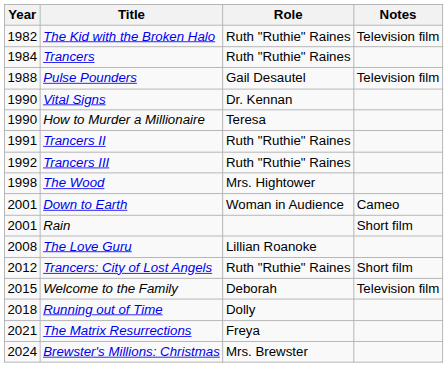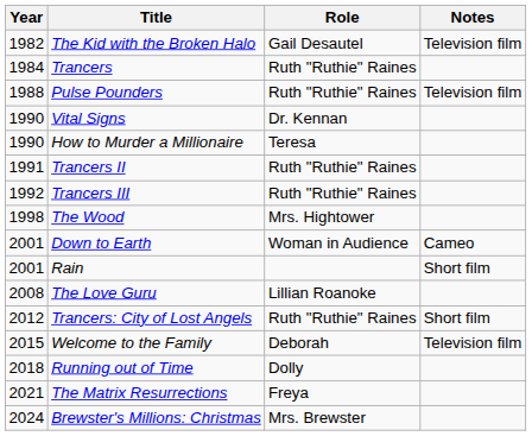 <table class="wikitable sortable">
 <tr>
 <th>Year</th>
 <th>Title</th>
 <th>Role</th>
 <th class="unsortable">Notes</th>
 </tr>
 <tr>
 <td>1982</td>
 <td><em><a href='#'>The Kid with the Broken Halo</a> </em></td>
-<td>Ruth "Ruthie" Raines</td>
+<td>Gail Desautel</td>
 <td>Television film</td>
 </tr>
 <tr>
 <td>1984</td>
 <td><em><a href='#'>Trancers</a></em></td>
 <td>Ruth "Ruthie" Raines</td>
 <td></td>
 </tr>
 <tr>
 <td>1988</td>
 <td><em> <a href='#'>Pulse Pounders</a></em></td>
-<td>Gail Desautel</td>
+<td>Ruth "Ruthie" Raines</td>
 <td>Television film</td>
 </tr>
 <tr>
 <td>1990</td>
 <td><em> <a href='#'>Vital Signs</a></em></td>
 <td>Dr. Kennan</td>
 <td></td>
 </tr>
 <tr>
 <td>1990</td>
 <td><em> How to Murder a Millionaire</em></td>
 <td>Teresa</td>
 <td></td>
 </tr>
 <tr>
 <td>1991</td>
 <td><em><a href='#'>Trancers II</a> </em></td>
 <td>Ruth "Ruthie" Raines</td>
 <td></td>
 </tr>
 <tr>
 <td>1992</td>
 <td><em><a href='#'>Trancers III</a></em></td>
 <td>Ruth "Ruthie" Raines</td>
 <td></td>
 </tr>
 <tr>
 <td>1998</td>
 <td><em><a href='#'>The Wood</a></em></td>
 <td>Mrs. Hightower</td>
 <td></td>
 </tr>
 <tr>
 <td>2001</td>
 <td><em><a href='#'>Down to Earth</a></em></td>
 <td>Woman in Audience</td>
 <td>Cameo</td>
 </tr>
 <tr>
 <td>2001</td>
 <td><em>Rain</em></td>
 <td></td>
 <td>Short film</td>
 </tr>
 <tr>
 <td>2008</td>
 <td><em><a href='#'>The Love Guru</a></em></td>
 <td>Lillian Roanoke</td>
 <td></td>
 </tr>
 <tr>
 <td>2012</td>
 <td><em><a href='#'>Trancers: City of Lost Angels</a></em></td>
 <td>Ruth "Ruthie" Raines</td>
 <td>Short film</td>
 </tr>
 <tr>
 <td>2015</td>
 <td><em>Welcome to the Family</em></td>
 <td>Deborah</td>
 <td>Television film</td>
 </tr>
 <tr>
 <td>2018</td>
 <td><em><a href='#'>Running out of Time</a></em></td>
 <td>Dolly</td>
 <td></td>
 </tr>
 <tr>
 <td>2021</td>
 <td><em><a href='#'>The Matrix Resurrections</a></em></td>
 <td>Freya</td>
 <td></td>
 </tr>
 <tr>
 <td>2024</td>
 <td><em><a href='#'>Brewster's Millions: Christmas</a></em></td>
 <td>Mrs. Brewster</td>
 <td></td>
 </tr>
 </table>
